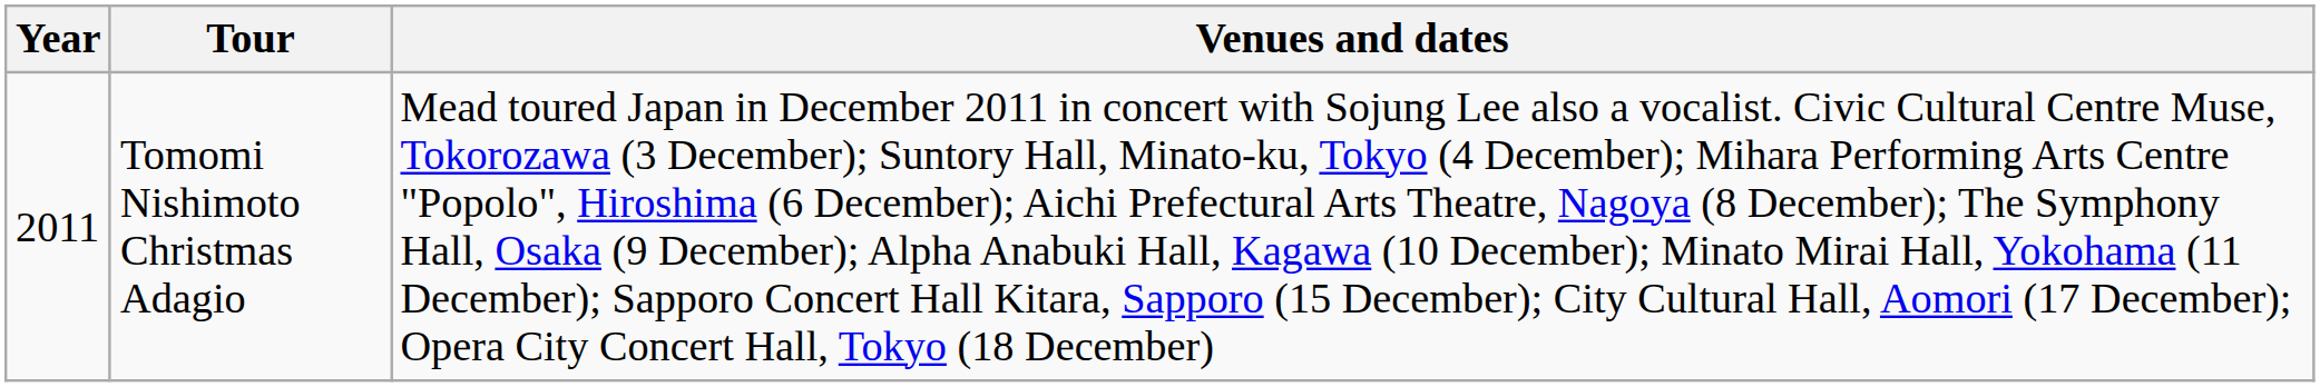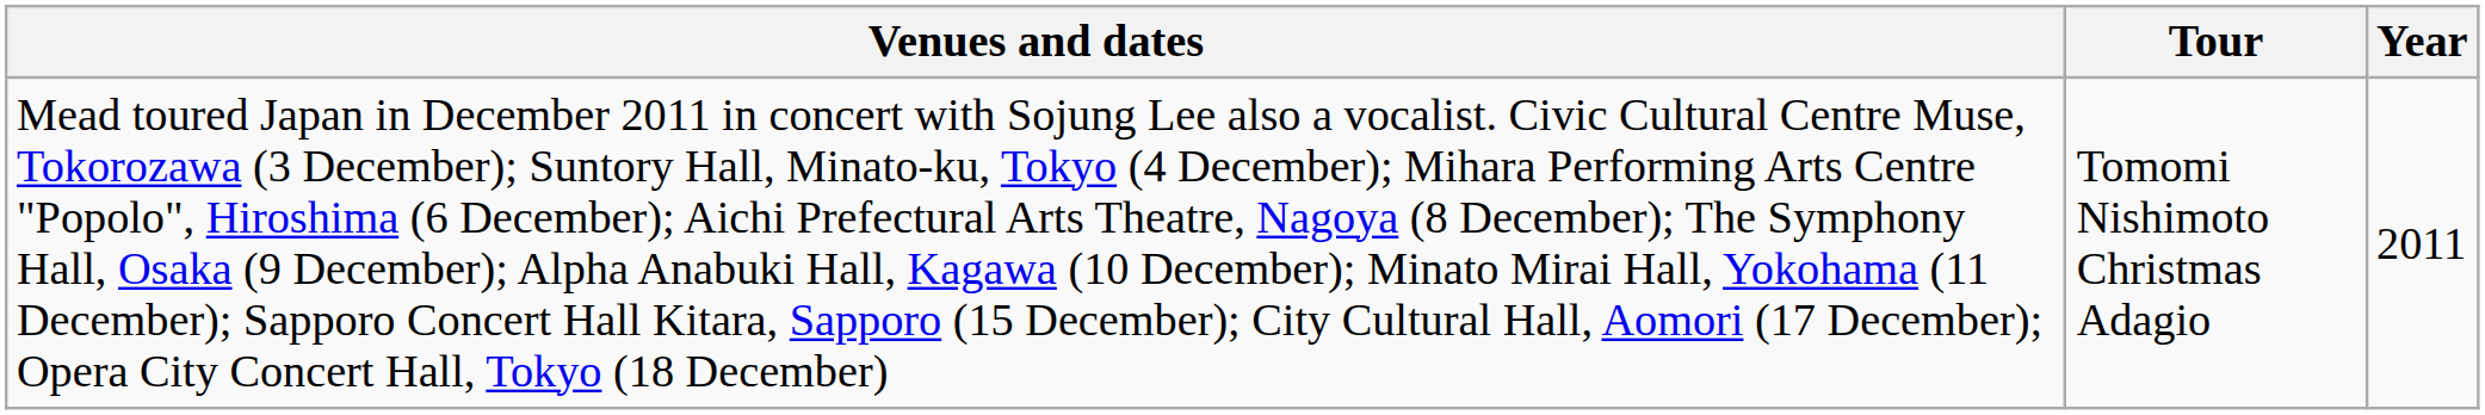 <table class="wikitable">
 <tr>
+<th>Venues and dates</th>
+<th>Tour</th>
 <th>Year</th>
-<th>Tour</th>
-<th>Venues and dates</th>
 </tr>
 <tr>
+<td>Mead toured Japan in December 2011 in concert with Sojung Lee also a vocalist. Civic Cultural Centre Muse, <a href='#'>Tokorozawa</a> (3 December); Suntory Hall, Minato-ku, <a href='#'>Tokyo</a> (4 December); Mihara Performing Arts Centre "Popolo", <a href='#'>Hiroshima</a> (6 December); Aichi Prefectural Arts Theatre, <a href='#'>Nagoya</a> (8 December); The Symphony Hall, <a href='#'>Osaka</a> (9 December); Alpha Anabuki Hall, <a href='#'>Kagawa</a> (10 December); Minato Mirai Hall, <a href='#'>Yokohama</a> (11 December); Sapporo Concert Hall Kitara, <a href='#'>Sapporo</a> (15 December); City Cultural Hall, <a href='#'>Aomori</a> (17 December); Opera City Concert Hall, <a href='#'>Tokyo</a> (18 December)</td>
+<td>Tomomi Nishimoto Christmas Adagio</td>
 <td>2011</td>
-<td>Tomomi Nishimoto Christmas Adagio</td>
-<td>Mead toured Japan in December 2011 in concert with Sojung Lee also a vocalist. Civic Cultural Centre Muse, <a href='#'>Tokorozawa</a> (3 December); Suntory Hall, Minato-ku, <a href='#'>Tokyo</a> (4 December); Mihara Performing Arts Centre "Popolo", <a href='#'>Hiroshima</a> (6 December); Aichi Prefectural Arts Theatre, <a href='#'>Nagoya</a> (8 December); The Symphony Hall, <a href='#'>Osaka</a> (9 December); Alpha Anabuki Hall, <a href='#'>Kagawa</a> (10 December); Minato Mirai Hall, <a href='#'>Yokohama</a> (11 December); Sapporo Concert Hall Kitara, <a href='#'>Sapporo</a> (15 December); City Cultural Hall, <a href='#'>Aomori</a> (17 December); Opera City Concert Hall, <a href='#'>Tokyo</a> (18 December)</td>
 </tr>
 </table>
